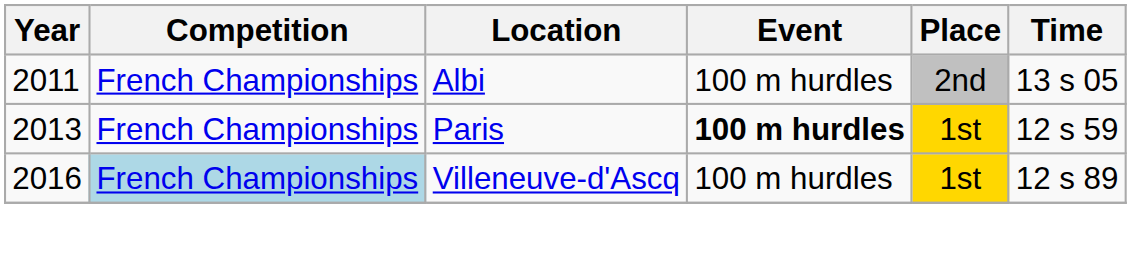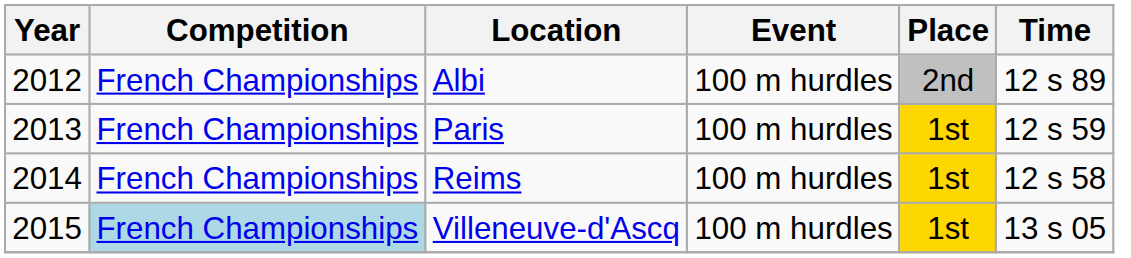 <table class="wikitable" style="border-collapse: collapse; font-size: 95%;">
 <tr>
 <th scope=col>Year</th>
 <th scope=col>Competition</th>
 <th scope=col>Location</th>
 <th scope=col>Event</th>
 <th scope=col>Place</th>
 <th scope=col>Time</th>
 </tr>
 <tr>
-<td>2011</td>
+<td>2012</td>
 <td><a href='#'>French Championships</a></td>
 <td><a href='#'>Albi</a></td>
 <td>100 m hurdles</td>
 <td bgcolor=silver align="center">2nd</td>
-<td>13 s 05</td>
+<td>12 s 89</td>
 </tr>
 <tr>
 <td>2013</td>
 <td><a href='#'>French Championships</a></td>
 <td><a href='#'>Paris</a></td>
-<td><strong>100 m hurdles</strong></td>
+<td>100 m hurdles</td>
 <td bgcolor=gold align="center">1st</td>
 <td>12 s 59</td>
 </tr>
 <tr>
-<td>2016</td>
+<td>2014</td>
+<td><a href='#'>French Championships</a></td>
+<td><a href='#'>Reims</a></td>
+<td>100 m hurdles</td>
+<td bgcolor=gold align="center">1st</td>
+<td>12 s 58</td>
+</tr>
+<tr>
+<td>2015</td>
 <td style="background: lightblue;"><a href='#'>French Championships</a></td>
 <td><a href='#'>Villeneuve-d'Ascq</a></td>
 <td>100 m hurdles</td>
 <td bgcolor=gold align="center">1st</td>
-<td>12 s 89</td>
+<td>13 s 05</td>
 </tr>
 <tr>
 </tr>
 </table>
